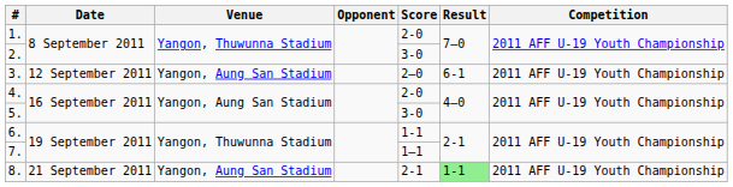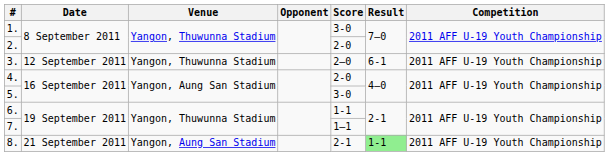 <table class="wikitable collapsible collapsed">
 <tr>
 <th>#</th>
 <th>Date</th>
 <th>Venue</th>
 <th>Opponent</th>
 <th>Score</th>
 <th>Result</th>
 <th>Competition</th>
 </tr>
 <tr>
 <td>1.</td>
 <td rowspan="2">8 September 2011</td>
 <td rowspan="2"><a href='#'>Yangon</a>, <a href='#'>Thuwunna Stadium</a></td>
 <td rowspan="2"></td>
-<td>2-0</td>
+<td>3-0</td>
 <td rowspan="2">7–0</td>
 <td rowspan="2"><a href='#'>2011 AFF U-19 Youth Championship</a></td>
 </tr>
 <tr>
 <td>2.</td>
-<td>3-0</td>
+<td>2-0</td>
 </tr>
 <tr>
 <td>3.</td>
 <td>12 September 2011</td>
-<td>Yangon, <a href='#'>Aung San Stadium</a></td>
+<td>Yangon, Thuwunna Stadium</td>
 <td></td>
 <td>2–0</td>
 <td>6-1</td>
 <td>2011 AFF U-19 Youth Championship</td>
 </tr>
 <tr>
 <td>4.</td>
 <td rowspan="2">16 September 2011</td>
 <td rowspan="2">Yangon, Aung San Stadium</td>
 <td rowspan="2"></td>
 <td>2-0</td>
 <td rowspan="2">4–0</td>
 <td rowspan="2">2011 AFF U-19 Youth Championship</td>
 </tr>
 <tr>
 <td>5.</td>
 <td>3-0</td>
 </tr>
 <tr>
 <td>6.</td>
 <td rowspan="2">19 September 2011</td>
 <td rowspan="2">Yangon, Thuwunna Stadium</td>
 <td rowspan="2"></td>
 <td>1-1</td>
 <td rowspan="2">2-1</td>
 <td rowspan="2">2011 AFF U-19 Youth Championship</td>
 </tr>
 <tr>
 <td>7.</td>
 <td>1–1</td>
 </tr>
 <tr>
 <td>8.</td>
 <td>21 September 2011</td>
 <td>Yangon, <a href='#'>Aung San Stadium</a></td>
 <td></td>
 <td>2-1</td>
 <td style="background: lightgreen;">1-1</td>
 <td>2011 AFF U-19 Youth Championship</td>
 </tr>
 </table>
